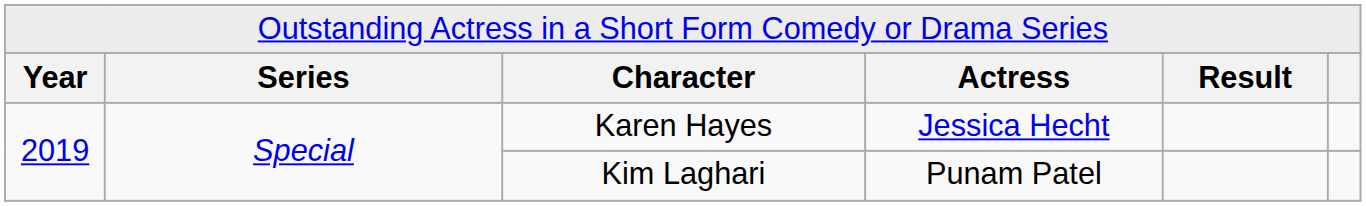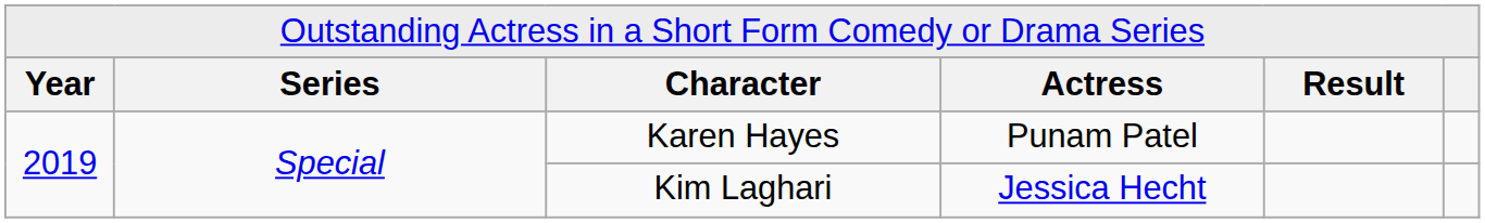 <table class="wikitable plainrowheaders" style="font-size: 100%" width=80%>
 <tr>
 <td style="background: #ececec; color:grey; text-align:center;" colspan="10"><a href='#'>Outstanding Actress in a Short Form Comedy or Drama Series</a></td>
 </tr>
 <tr>
 <th width="6%">Year</th>
 <th width="24%">Series</th>
 <th width="22%">Character</th>
 <th width="18%">Actress</th>
 <th width="10%">Result</th>
 <th width="2%"></th>
 </tr>
 <tr>
 <td style="text-align:center;" rowspan="2"><a href='#'>2019</a></td>
 <td style="text-align:center;" rowspan="2"><em><a href='#'>Special</a></em></td>
 <td style="text-align:center;">Karen Hayes</td>
-<td style="text-align:center;"><a href='#'>Jessica Hecht</a></td>
+<td style="text-align:center;">Punam Patel</td>
 <td></td>
 <td style="text-align:center;"></td>
 </tr>
 <tr>
 <td style="text-align:center;">Kim Laghari</td>
-<td style="text-align:center;">Punam Patel</td>
+<td style="text-align:center;"><a href='#'>Jessica Hecht</a></td>
 <td></td>
 <td style="text-align:center;"></td>
 </tr>
 </table>
